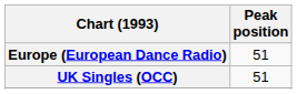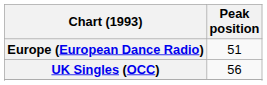 <table class="wikitable sortable plainrowheaders" style="text-align:center">
 <tr>
 <th scope="col">Chart (1993)</th>
 <th scope="col">Peak<br>position</th>
 </tr>
 <tr>
 <th scope="row">Europe (<a href='#'>European Dance Radio</a>)</th>
 <td>51</td>
 </tr>
 <tr>
 <th scope="row"><a href='#'>UK Singles</a> (<a href='#'>OCC</a>)</th>
-<td>51</td>
+<td>56</td>
 </tr>
 <tr>
 </tr>
 <tr>
 </tr>
 <tr>
 </tr>
 <tr>
 </tr>
 </table>
